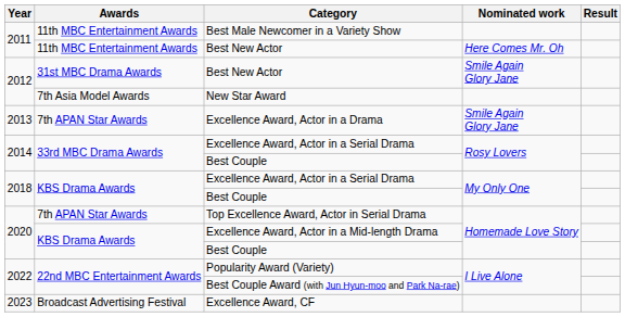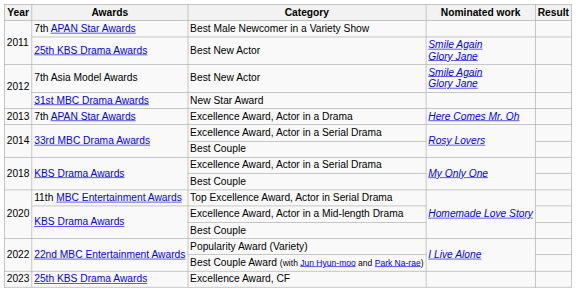 <table class="wikitable">
 <tr>
 <th>Year</th>
 <th>Awards</th>
 <th>Category</th>
 <th>Nominated work</th>
 <th>Result</th>
 </tr>
 <tr>
 <td rowspan=2>2011</td>
-<td>11th <a href='#'>MBC Entertainment Awards</a></td>
+<td>7th <a href='#'>APAN Star Awards</a></td>
 <td>Best Male Newcomer in a Variety Show</td>
 <td></td>
 <td></td>
 </tr>
 <tr>
-<td>11th <a href='#'>MBC Entertainment Awards</a></td>
-<td>Best New Actor</td>
-<td><em><a href='#'>Here Comes Mr. Oh</a></em></td>
-<td></td>
-</tr>
-<tr>
-<td rowspan=2>2012</td>
-<td><a href='#'>31st MBC Drama Awards</a></td>
+<td><a href='#'>25th KBS Drama Awards</a></td>
 <td>Best New Actor</td>
 <td><em><a href='#'>Smile Again</a></em><br><em><a href='#'>Glory Jane</a></em></td>
 <td></td>
 </tr>
 <tr>
+<td rowspan=2>2012</td>
 <td>7th Asia Model Awards</td>
+<td>Best New Actor</td>
+<td><em><a href='#'>Smile Again</a></em><br><em><a href='#'>Glory Jane</a></em></td>
+<td></td>
+</tr>
+<tr>
+<td><a href='#'>31st MBC Drama Awards</a></td>
 <td>New Star Award</td>
 <td></td>
 <td></td>
 </tr>
 <tr>
 <td>2013</td>
 <td>7th <a href='#'>APAN Star Awards</a></td>
 <td>Excellence Award, Actor in a Drama</td>
-<td><em><a href='#'>Smile Again</a></em><br><em><a href='#'>Glory Jane</a></em></td>
+<td><em><a href='#'>Here Comes Mr. Oh</a></em></td>
 <td></td>
 </tr>
 <tr>
 <td rowspan=2>2014</td>
 <td rowspan=2><a href='#'>33rd MBC Drama Awards</a></td>
 <td>Excellence Award, Actor in a Serial Drama</td>
 <td rowspan=2><em><a href='#'>Rosy Lovers</a></em></td>
 <td></td>
 </tr>
 <tr>
 <td>Best Couple </td>
 <td></td>
 </tr>
 <tr>
 <td rowspan=2>2018</td>
 <td rowspan=2><a href='#'>KBS Drama Awards</a></td>
 <td>Excellence Award, Actor in a Serial Drama</td>
 <td rowspan=2><em><a href='#'>My Only One</a></em></td>
 <td></td>
 </tr>
 <tr>
 <td>Best Couple </td>
 <td></td>
 </tr>
 <tr>
 <td rowspan=3>2020</td>
-<td>7th <a href='#'>APAN Star Awards</a></td>
+<td>11th <a href='#'>MBC Entertainment Awards</a></td>
 <td>Top Excellence Award, Actor in Serial Drama</td>
 <td rowspan=3><em><a href='#'>Homemade Love Story</a></em></td>
 <td></td>
 </tr>
 <tr>
 <td rowspan=2><a href='#'>KBS Drama Awards</a></td>
 <td>Excellence Award, Actor in a Mid-length Drama</td>
 <td></td>
 </tr>
 <tr>
 <td>Best Couple </td>
 <td></td>
 </tr>
 <tr>
 <td rowspan=2>2022</td>
 <td rowspan=2><a href='#'>22nd MBC Entertainment Awards</a></td>
 <td>Popularity Award (Variety)</td>
 <td rowspan=2><em><a href='#'>I Live Alone</a></em></td>
 <td></td>
 </tr>
 <tr>
 <td>Best Couple Award <small>(with <a href='#'>Jun Hyun-moo</a> and <a href='#'>Park Na-rae</a>)</small></td>
 <td></td>
 </tr>
 <tr>
 <td>2023</td>
-<td>Broadcast Advertising Festival</td>
+<td><a href='#'>25th KBS Drama Awards</a></td>
 <td>Excellence Award, CF</td>
 <td></td>
 <td></td>
 </tr>
 </table>
